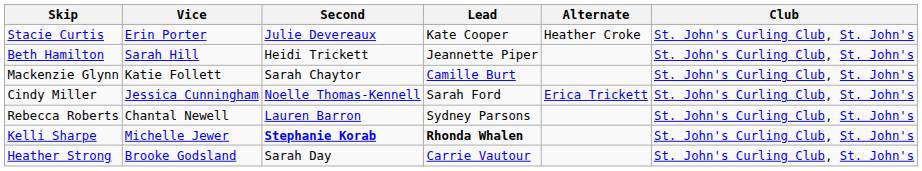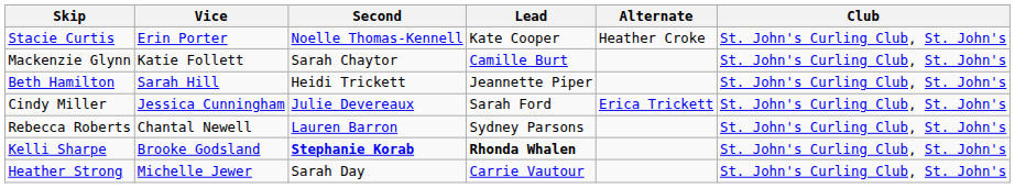 <table class="wikitable">
 <tr>
 <th>Skip</th>
 <th>Vice</th>
 <th>Second</th>
 <th>Lead</th>
 <th>Alternate</th>
 <th>Club</th>
 </tr>
 <tr>
 <td><a href='#'>Stacie Curtis</a></td>
 <td><a href='#'>Erin Porter</a></td>
-<td><a href='#'>Julie Devereaux</a></td>
+<td><a href='#'>Noelle Thomas-Kennell</a></td>
 <td>Kate Cooper</td>
 <td>Heather Croke</td>
+<td><a href='#'>St. John's Curling Club</a>, <a href='#'>St. John's</a></td>
+</tr>
+<tr>
+<td>Mackenzie Glynn</td>
+<td>Katie Follett</td>
+<td>Sarah Chaytor</td>
+<td><a href='#'>Camille Burt</a></td>
+<td></td>
 <td><a href='#'>St. John's Curling Club</a>, <a href='#'>St. John's</a></td>
 </tr>
 <tr>
 <td><a href='#'>Beth Hamilton</a></td>
 <td><a href='#'>Sarah Hill</a></td>
 <td>Heidi Trickett</td>
 <td>Jeannette Piper</td>
 <td></td>
 <td><a href='#'>St. John's Curling Club</a>, <a href='#'>St. John's</a></td>
 </tr>
 <tr>
-<td>Mackenzie Glynn</td>
-<td>Katie Follett</td>
-<td>Sarah Chaytor</td>
-<td><a href='#'>Camille Burt</a></td>
-<td></td>
-<td><a href='#'>St. John's Curling Club</a>, <a href='#'>St. John's</a></td>
-</tr>
-<tr>
 <td>Cindy Miller</td>
 <td><a href='#'>Jessica Cunningham</a></td>
-<td><a href='#'>Noelle Thomas-Kennell</a></td>
+<td><a href='#'>Julie Devereaux</a></td>
 <td>Sarah Ford</td>
 <td><a href='#'>Erica Trickett</a></td>
 <td><a href='#'>St. John's Curling Club</a>, <a href='#'>St. John's</a></td>
 </tr>
 <tr>
 <td>Rebecca Roberts</td>
 <td>Chantal Newell</td>
 <td><a href='#'>Lauren Barron</a></td>
 <td>Sydney Parsons</td>
 <td></td>
 <td><a href='#'>St. John's Curling Club</a>, <a href='#'>St. John's</a></td>
 </tr>
 <tr>
 <td><a href='#'>Kelli Sharpe</a></td>
-<td><a href='#'>Michelle Jewer</a></td>
+<td><a href='#'>Brooke Godsland</a></td>
 <td><strong><a href='#'>Stephanie Korab</a></strong></td>
 <td><strong>Rhonda Whalen</strong></td>
 <td></td>
 <td><a href='#'>St. John's Curling Club</a>, <a href='#'>St. John's</a></td>
 </tr>
 <tr>
 <td><a href='#'>Heather Strong</a></td>
-<td><a href='#'>Brooke Godsland</a></td>
+<td><a href='#'>Michelle Jewer</a></td>
 <td>Sarah Day</td>
 <td><a href='#'>Carrie Vautour</a></td>
 <td></td>
 <td><a href='#'>St. John's Curling Club</a>, <a href='#'>St. John's</a></td>
 </tr>
 </table>
